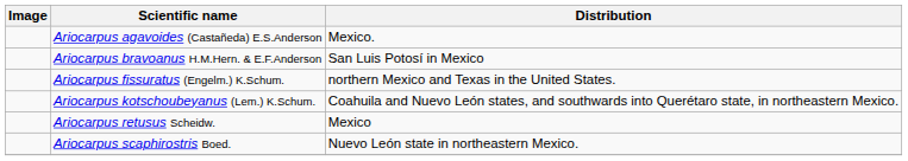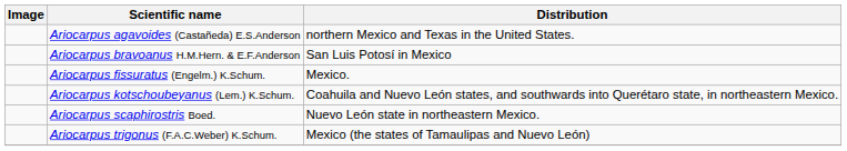 <table class="wikitable">
 <tr>
 <th>Image</th>
 <th>Scientific name</th>
 <th>Distribution</th>
 </tr>
 <tr>
 <td></td>
 <td><em><a href='#'>Ariocarpus agavoides</a></em> <small>(Castañeda) E.S.Anderson</small></td>
-<td>Mexico.</td>
+<td>northern Mexico and Texas in the United States.</td>
 </tr>
 <tr>
 <td></td>
 <td><em><a href='#'>Ariocarpus bravoanus</a></em> <small>H.M.Hern. & E.F.Anderson</small></td>
 <td>San Luis Potosí in Mexico</td>
 </tr>
 <tr>
 <td></td>
 <td><em><a href='#'>Ariocarpus fissuratus</a></em> <small>(Engelm.) K.Schum.</small></td>
-<td>northern Mexico and Texas in the United States.</td>
+<td>Mexico.</td>
 </tr>
 <tr>
 <td></td>
 <td><em><a href='#'>Ariocarpus kotschoubeyanus</a></em> <small>(Lem.) K.Schum.</small></td>
 <td>Coahuila and Nuevo León states, and southwards into Querétaro state, in northeastern Mexico.</td>
 </tr>
 <tr>
 <td></td>
-<td><em><a href='#'>Ariocarpus retusus</a></em> <small>Scheidw.</small></td>
-<td>Mexico</td>
-</tr>
-<tr>
-<td></td>
 <td><em><a href='#'>Ariocarpus scaphirostris</a></em> <small>Boed.</small></td>
 <td>Nuevo León state in northeastern Mexico.</td>
 </tr>
 <tr>
+<td></td>
+<td><em><a href='#'>Ariocarpus trigonus</a></em> <small>(F.A.C.Weber) K.Schum.</small></td>
+<td>Mexico (the states of Tamaulipas and Nuevo León)</td>
+</tr>
+<tr>
 </tr>
 </table>
